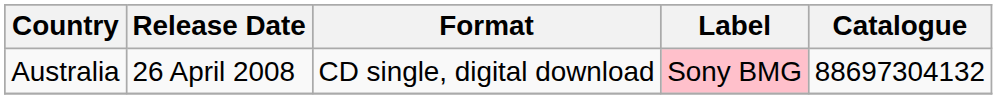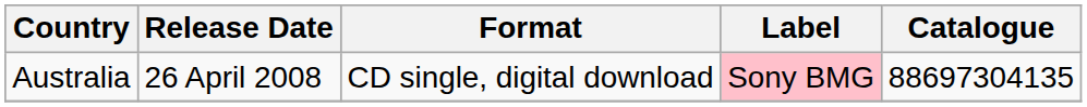 <table class="wikitable" border="1">
 <tr>
 <th>Country</th>
 <th>Release Date</th>
 <th>Format</th>
 <th>Label</th>
 <th>Catalogue</th>
 </tr>
 <tr>
 <td>Australia</td>
 <td>26 April 2008</td>
 <td>CD single, digital download</td>
 <td style="background: pink;">Sony BMG</td>
-<td>88697304132</td>
+<td>88697304135</td>
 </tr>
 <tr>
 </tr>
 </table>
